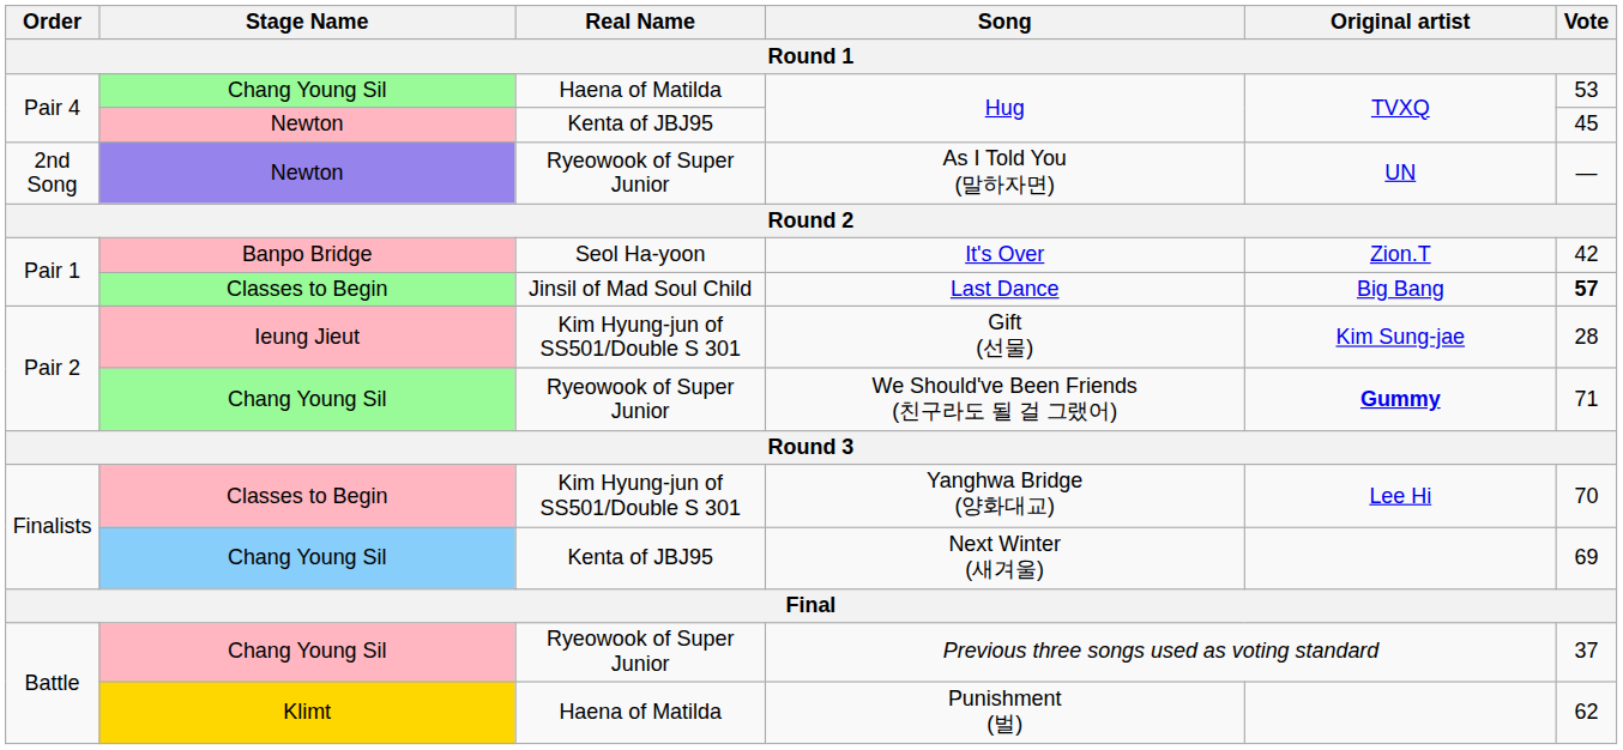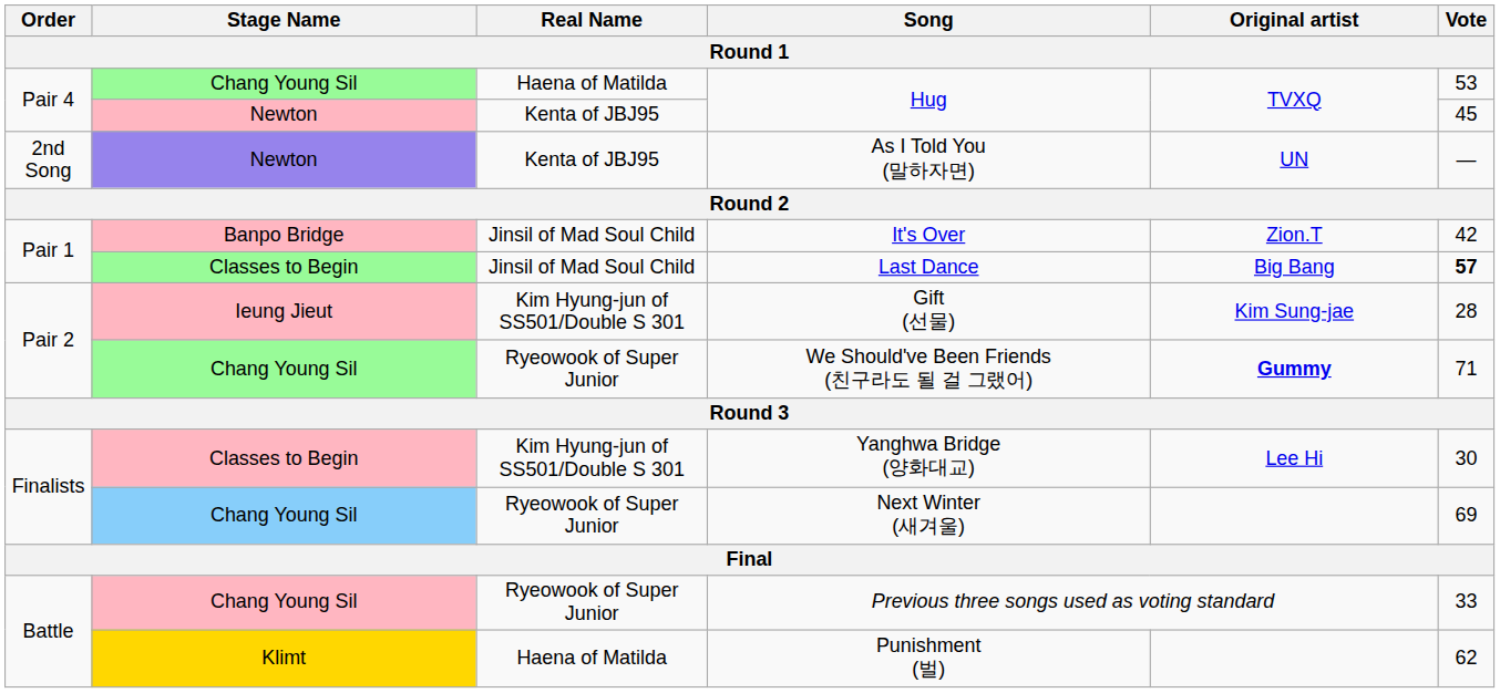 <table class="wikitable" style="text-align:center; width:95%;">
 <tr>
 <th style="width:1%;">Order</th>
 <th style="width:20%;">Stage Name</th>
 <th style="width:12%;">Real Name</th>
 <th style="width:23%;">Song</th>
 <th style="width:15%;">Original artist</th>
 <th style="width:1%;">Vote</th>
 </tr>
 <tr>
 <th colspan=6>Round 1</th>
 </tr>
 <tr>
 <td rowspan=2>Pair 4</td>
 <td bgcolor="palegreen">Chang Young Sil</td>
 <td>Haena of Matilda</td>
 <td rowspan=2><a href='#'>Hug</a></td>
 <td rowspan=2><a href='#'>TVXQ</a></td>
 <td>53</td>
 </tr>
 <tr>
 <td bgcolor="lightpink">Newton</td>
 <td>Kenta of JBJ95</td>
 <td>45</td>
 </tr>
 <tr>
 <td>2nd Song</td>
 <td bgcolor="#9683EC">Newton</td>
-<td>Ryeowook of Super Junior</td>
+<td>Kenta of JBJ95</td>
 <td>As I Told You<br>(말하자면)</td>
 <td><a href='#'>UN</a></td>
 <td>—</td>
 </tr>
 <tr>
 <th colspan=6>Round 2</th>
 </tr>
 <tr>
 <td rowspan=2>Pair 1</td>
 <td bgcolor="lightpink">Banpo Bridge</td>
-<td>Seol Ha-yoon</td>
+<td>Jinsil of Mad Soul Child</td>
 <td><a href='#'>It's Over</a></td>
 <td><a href='#'>Zion.T</a></td>
 <td>42</td>
 </tr>
 <tr>
 <td bgcolor="palegreen">Classes to Begin</td>
 <td>Jinsil of Mad Soul Child</td>
 <td><a href='#'>Last Dance</a></td>
 <td><a href='#'>Big Bang</a></td>
 <td><strong>57</strong></td>
 </tr>
 <tr>
 <td rowspan=2>Pair 2</td>
 <td bgcolor="lightpink">Ieung Jieut</td>
 <td>Kim Hyung-jun of SS501/Double S 301</td>
 <td>Gift<br>(선물)</td>
 <td><a href='#'>Kim Sung-jae</a></td>
 <td>28</td>
 </tr>
 <tr>
 <td bgcolor="palegreen">Chang Young Sil</td>
 <td>Ryeowook of Super Junior</td>
 <td>We Should've Been Friends<br>(친구라도 될 걸 그랬어)</td>
 <td><strong><a href='#'>Gummy</a></strong></td>
 <td>71</td>
 </tr>
 <tr>
 <th colspan=6>Round 3</th>
 </tr>
 <tr>
 <td rowspan=2>Finalists</td>
 <td bgcolor="lightpink">Classes to Begin</td>
 <td>Kim Hyung-jun of SS501/Double S 301</td>
 <td>Yanghwa Bridge<br>(양화대교)</td>
 <td><a href='#'>Lee Hi</a></td>
-<td>70</td>
+<td>30</td>
 </tr>
 <tr>
 <td bgcolor="lightskyblue">Chang Young Sil</td>
-<td>Kenta of JBJ95</td>
+<td>Ryeowook of Super Junior</td>
 <td>Next Winter<br>(새겨울)</td>
 <td></td>
 <td>69</td>
 </tr>
 <tr>
 <th colspan=6>Final</th>
 </tr>
 <tr>
 <td rowspan=2>Battle</td>
 <td bgcolor="lightpink">Chang Young Sil</td>
 <td>Ryeowook of Super Junior</td>
 <td colspan=2><em>Previous three songs used as voting standard</em></td>
-<td>37</td>
+<td>33</td>
 </tr>
 <tr>
 <td bgcolor="gold">Klimt</td>
 <td>Haena of Matilda</td>
 <td>Punishment<br>(벌)</td>
 <td></td>
 <td>62</td>
 </tr>
 </table>
